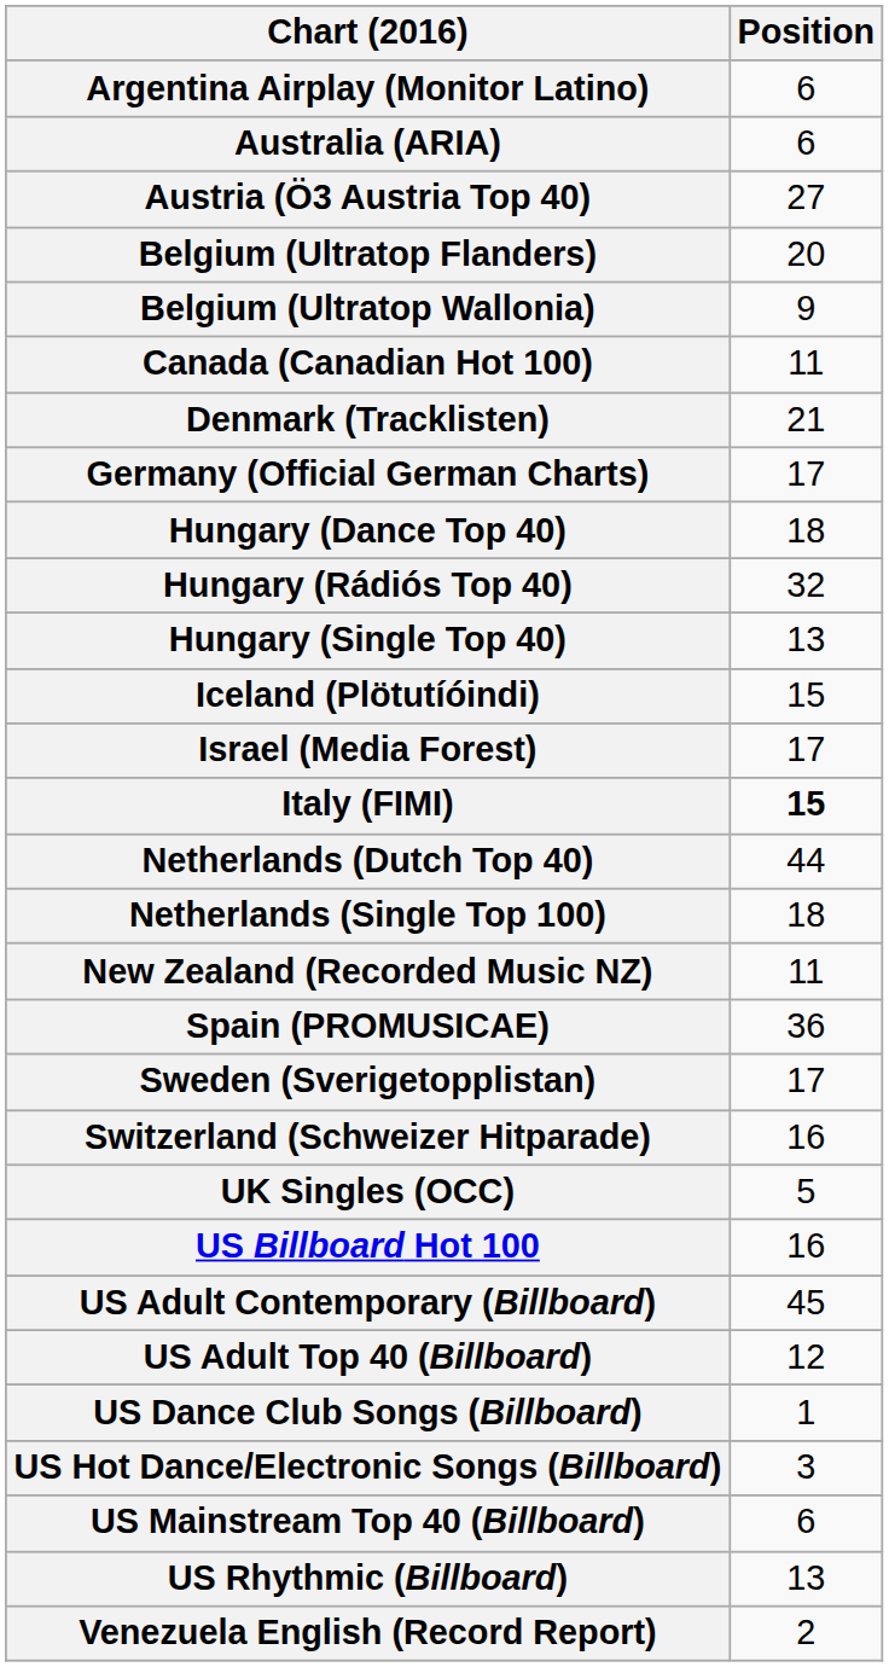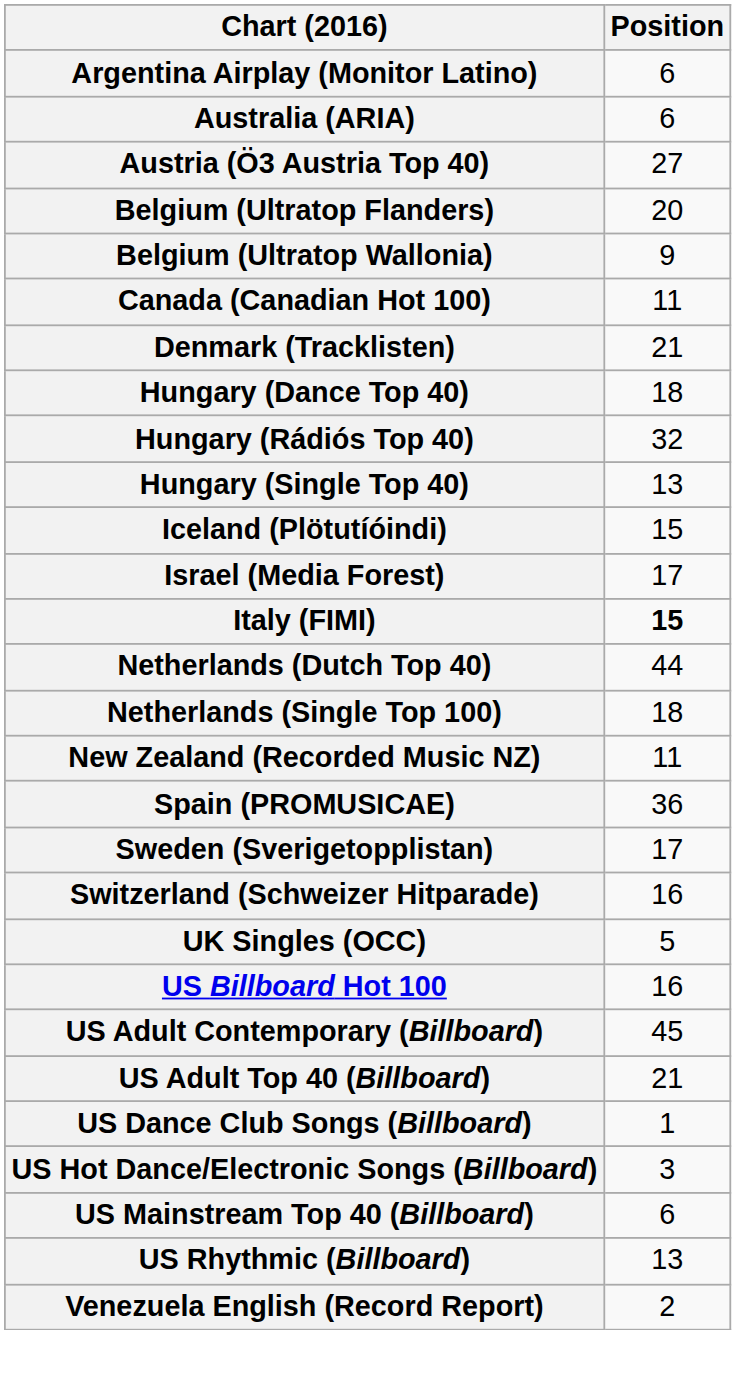 <table class="wikitable plainrowheaders sortable" style="text-align:center">
 <tr>
 <th>Chart (2016)</th>
 <th>Position</th>
 </tr>
 <tr>
 <th scope="row">Argentina Airplay (Monitor Latino)</th>
 <td>6</td>
 </tr>
 <tr>
 <th scope="row">Australia (ARIA)</th>
 <td>6</td>
 </tr>
 <tr>
 <th scope="row">Austria (Ö3 Austria Top 40)</th>
 <td>27</td>
 </tr>
 <tr>
 <th scope="row">Belgium (Ultratop Flanders)</th>
 <td>20</td>
 </tr>
 <tr>
 <th scope="row">Belgium (Ultratop Wallonia)</th>
 <td>9</td>
 </tr>
 <tr>
 <th scope="row">Canada (Canadian Hot 100)</th>
 <td>11</td>
 </tr>
 <tr>
 <th scope="row">Denmark (Tracklisten)</th>
 <td>21</td>
-</tr>
-<tr>
-<th scope="row">Germany (Official German Charts)</th>
-<td>17</td>
 </tr>
 <tr>
 <th scope="row">Hungary (Dance Top 40)</th>
 <td>18</td>
 </tr>
 <tr>
 <th scope="row">Hungary (Rádiós Top 40)</th>
 <td>32</td>
 </tr>
 <tr>
 <th scope="row">Hungary (Single Top 40)</th>
 <td>13</td>
 </tr>
 <tr>
 <th scope="row">Iceland (Plötutíóindi)</th>
 <td>15</td>
 </tr>
 <tr>
 <th scope="row">Israel (Media Forest)</th>
 <td>17</td>
 </tr>
 <tr>
 <th scope="row">Italy (FIMI)</th>
 <td><strong>15</strong></td>
 </tr>
 <tr>
 <th scope="row">Netherlands (Dutch Top 40)</th>
 <td>44</td>
 </tr>
 <tr>
 <th scope="row">Netherlands (Single Top 100)</th>
 <td>18</td>
 </tr>
 <tr>
 <th scope="row">New Zealand (Recorded Music NZ)</th>
 <td>11</td>
 </tr>
 <tr>
 <th scope="row">Spain (PROMUSICAE)</th>
 <td>36</td>
 </tr>
 <tr>
 <th scope="row">Sweden (Sverigetopplistan)</th>
 <td>17</td>
 </tr>
 <tr>
 <th scope="row">Switzerland (Schweizer Hitparade)</th>
 <td>16</td>
 </tr>
 <tr>
 <th scope="row">UK Singles (OCC)</th>
 <td>5</td>
 </tr>
 <tr>
 <th scope="row"><a href='#'>US <em>Billboard</em> Hot 100</a></th>
 <td>16</td>
 </tr>
 <tr>
 <th scope="row">US Adult Contemporary (<em>Billboard</em>)</th>
 <td>45</td>
 </tr>
 <tr>
 <th scope="row">US Adult Top 40 (<em>Billboard</em>)</th>
-<td>12</td>
+<td>21</td>
 </tr>
 <tr>
 <th scope="row">US Dance Club Songs (<em>Billboard</em>)</th>
 <td>1</td>
 </tr>
 <tr>
 <th scope="row">US Hot Dance/Electronic Songs (<em>Billboard</em>)</th>
 <td>3</td>
 </tr>
 <tr>
 <th scope="row">US Mainstream Top 40 (<em>Billboard</em>)</th>
 <td>6</td>
 </tr>
 <tr>
 <th scope="row">US Rhythmic (<em>Billboard</em>)</th>
 <td>13</td>
 </tr>
 <tr>
 <th scope="row">Venezuela English (Record Report)</th>
 <td>2</td>
 </tr>
 </table>
